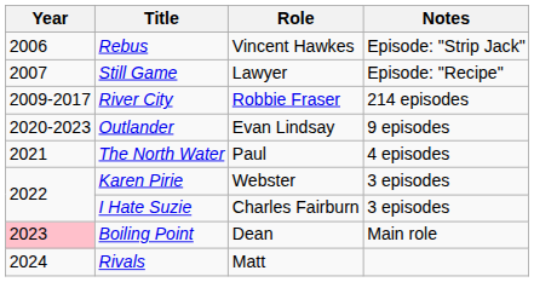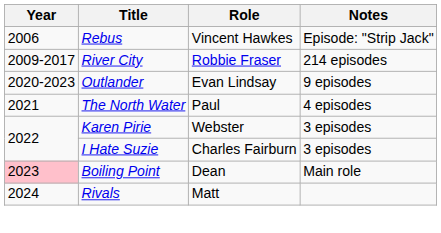 <table class="wikitable sortable">
 <tr>
 <th>Year</th>
 <th>Title</th>
 <th>Role</th>
 <th>Notes</th>
 </tr>
 <tr>
 <td>2006</td>
 <td><em><a href='#'>Rebus</a></em></td>
 <td>Vincent Hawkes</td>
 <td>Episode: "Strip Jack"</td>
-</tr>
-<tr>
-<td>2007</td>
-<td><em><a href='#'>Still Game</a></em></td>
-<td>Lawyer</td>
-<td>Episode: "Recipe"</td>
 </tr>
 <tr>
 <td>2009-2017</td>
 <td><em><a href='#'>River City</a></em></td>
 <td><a href='#'>Robbie Fraser</a></td>
 <td>214 episodes</td>
 </tr>
 <tr>
 <td>2020-2023</td>
 <td><em><a href='#'>Outlander</a></em></td>
 <td>Evan Lindsay</td>
 <td>9 episodes</td>
 </tr>
 <tr>
 <td>2021</td>
 <td><em><a href='#'>The North Water</a></em></td>
 <td>Paul</td>
 <td>4 episodes</td>
 </tr>
 <tr>
 <td rowspan="2">2022</td>
 <td><em><a href='#'>Karen Pirie</a></em></td>
 <td>Webster</td>
 <td>3 episodes</td>
 </tr>
 <tr>
 <td><em><a href='#'>I Hate Suzie</a></em></td>
 <td>Charles Fairburn</td>
 <td>3 episodes</td>
 </tr>
 <tr>
 <td style="background: pink;">2023</td>
 <td><em><a href='#'>Boiling Point</a></em></td>
 <td>Dean</td>
 <td>Main role</td>
 </tr>
 <tr>
 <td>2024</td>
 <td><em><a href='#'>Rivals</a></em></td>
 <td>Matt</td>
 <td></td>
 </tr>
 </table>
